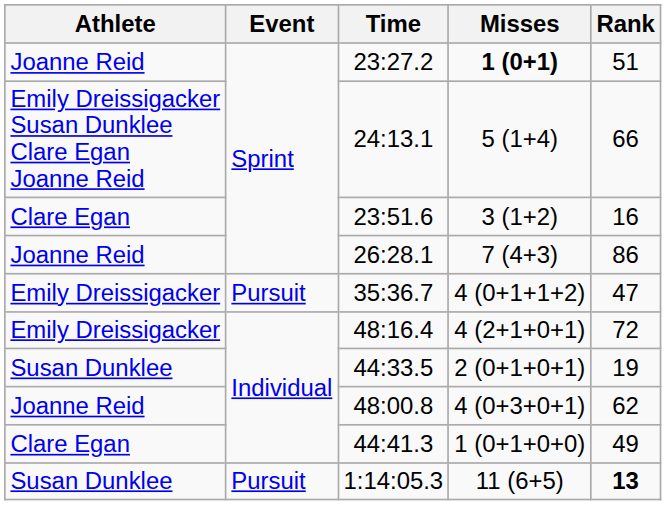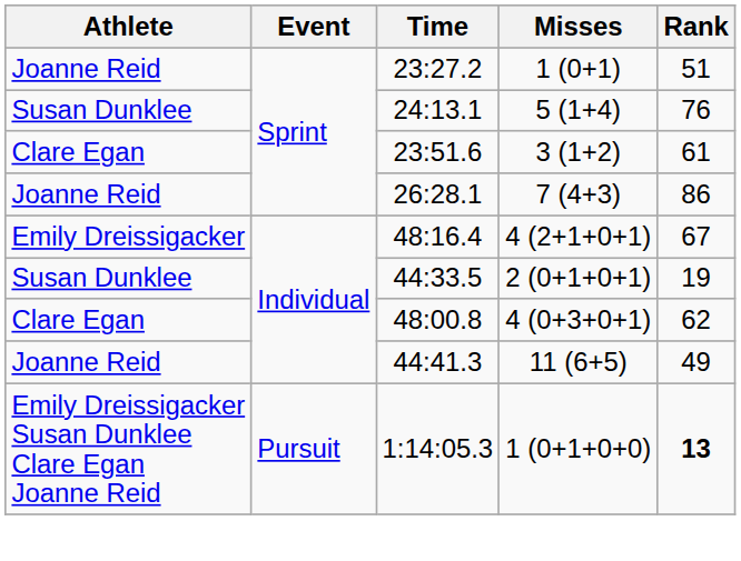 <table class=wikitable style=font-size:90%;text-align:center>
 <tr>
 <th>Athlete</th>
 <th>Event</th>
 <th>Time</th>
 <th>Misses</th>
 <th>Rank</th>
 </tr>
 <tr>
 <td align=left><a href='#'>Joanne Reid</a></td>
 <td style="text-align:left;" rowspan="4"><a href='#'>Sprint</a></td>
 <td>23:27.2</td>
-<td><strong>1 (0+1)</strong></td>
+<td>1 (0+1)</td>
 <td>51</td>
 </tr>
 <tr>
-<td align=left><a href='#'>Emily Dreissigacker</a><br><a href='#'>Susan Dunklee</a><br><a href='#'>Clare Egan</a><br><a href='#'>Joanne Reid</a></td>
+<td align=left><a href='#'>Susan Dunklee</a></td>
 <td>24:13.1</td>
 <td>5 (1+4)</td>
-<td>66</td>
+<td>76</td>
 </tr>
 <tr>
 <td align=left><a href='#'>Clare Egan</a></td>
 <td>23:51.6</td>
 <td>3 (1+2)</td>
-<td>16</td>
+<td>61</td>
 </tr>
 <tr>
 <td align=left><a href='#'>Joanne Reid</a></td>
 <td>26:28.1</td>
 <td>7 (4+3)</td>
 <td>86</td>
 </tr>
 <tr>
 <td align=left><a href='#'>Emily Dreissigacker</a></td>
-<td align=left><a href='#'>Pursuit</a></td>
-<td>35:36.7</td>
-<td>4 (0+1+1+2)</td>
-<td>47</td>
-</tr>
-<tr>
-<td align=left><a href='#'>Emily Dreissigacker</a></td>
 <td style="text-align:left;" rowspan="4"><a href='#'>Individual</a></td>
 <td>48:16.4</td>
 <td>4 (2+1+0+1)</td>
-<td>72</td>
+<td>67</td>
 </tr>
 <tr>
 <td align=left><a href='#'>Susan Dunklee</a></td>
 <td>44:33.5</td>
 <td>2 (0+1+0+1)</td>
 <td>19</td>
 </tr>
 <tr>
-<td align=left><a href='#'>Joanne Reid</a></td>
+<td align=left><a href='#'>Clare Egan</a></td>
 <td>48:00.8</td>
 <td>4 (0+3+0+1)</td>
 <td>62</td>
 </tr>
 <tr>
-<td align=left><a href='#'>Clare Egan</a></td>
+<td align=left><a href='#'>Joanne Reid</a></td>
 <td>44:41.3</td>
-<td>1 (0+1+0+0)</td>
+<td>11 (6+5)</td>
 <td>49</td>
 </tr>
 <tr>
-<td align=left><a href='#'>Susan Dunklee</a></td>
+<td align=left><a href='#'>Emily Dreissigacker</a><br><a href='#'>Susan Dunklee</a><br><a href='#'>Clare Egan</a><br><a href='#'>Joanne Reid</a></td>
 <td align=left><a href='#'>Pursuit</a></td>
 <td>1:14:05.3</td>
-<td>11 (6+5)</td>
+<td>1 (0+1+0+0)</td>
 <td><strong>13</strong></td>
 </tr>
 </table>
